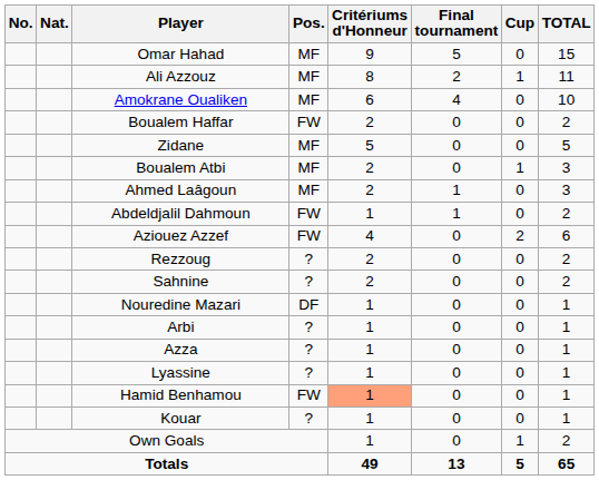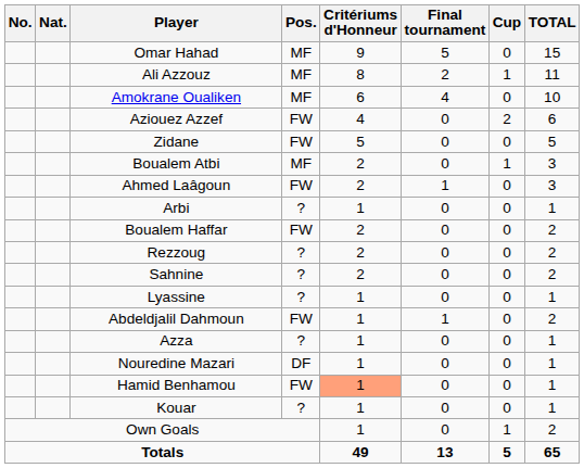 <table class="wikitable sortable alternance"  style="font-size:85%; text-align:center; line-height:14px; width:60%;">
 <tr>
 <th width=10><strong>No.</strong></th>
 <th width=10><strong>Nat.</strong></th>
 <th width=220><strong>Player</strong></th>
 <th width=10><strong>Pos.</strong></th>
 <th width=10>Critériums d'Honneur</th>
 <th width=10>Final tournament</th>
 <th width=10>Cup</th>
 <th width=10>TOTAL</th>
 </tr>
 <tr>
 <td></td>
 <td></td>
 <td>Omar Hahad</td>
 <td>MF</td>
 <td>9</td>
 <td>5</td>
 <td>0</td>
 <td>15</td>
 </tr>
 <tr>
 <td></td>
 <td></td>
 <td>Ali Azzouz</td>
 <td>MF</td>
 <td>8</td>
 <td>2</td>
 <td>1</td>
 <td>11</td>
 </tr>
 <tr>
 <td></td>
 <td></td>
 <td><a href='#'>Amokrane Oualiken</a></td>
 <td>MF</td>
 <td>6</td>
 <td>4</td>
 <td>0</td>
 <td>10</td>
 </tr>
 <tr>
 <td></td>
 <td></td>
-<td>Boualem Haffar</td>
+<td>Aziouez Azzef</td>
 <td>FW</td>
-<td>2</td>
-<td>0</td>
+<td>4</td>
 <td>0</td>
 <td>2</td>
+<td>6</td>
 </tr>
 <tr>
 <td></td>
 <td></td>
 <td>Zidane</td>
-<td>MF</td>
+<td>FW</td>
 <td>5</td>
 <td>0</td>
 <td>0</td>
 <td>5</td>
 </tr>
 <tr>
 <td></td>
 <td></td>
 <td>Boualem Atbi</td>
 <td>MF</td>
 <td>2</td>
 <td>0</td>
 <td>1</td>
 <td>3</td>
 </tr>
 <tr>
 <td></td>
 <td></td>
 <td>Ahmed Laâgoun</td>
-<td>MF</td>
+<td>FW</td>
 <td>2</td>
 <td>1</td>
 <td>0</td>
 <td>3</td>
 </tr>
 <tr>
 <td></td>
 <td></td>
-<td>Abdeldjalil Dahmoun</td>
-<td>FW</td>
-<td>1</td>
+<td>Arbi</td>
+<td>?</td>
 <td>1</td>
 <td>0</td>
-<td>2</td>
+<td>0</td>
+<td>1</td>
 </tr>
 <tr>
 <td></td>
 <td></td>
-<td>Aziouez Azzef</td>
+<td>Boualem Haffar</td>
 <td>FW</td>
-<td>4</td>
+<td>2</td>
+<td>0</td>
 <td>0</td>
 <td>2</td>
-<td>6</td>
 </tr>
 <tr>
 <td></td>
 <td></td>
 <td>Rezzoug</td>
 <td>?</td>
 <td>2</td>
 <td>0</td>
 <td>0</td>
 <td>2</td>
 </tr>
 <tr>
 <td></td>
 <td></td>
 <td>Sahnine</td>
 <td>?</td>
 <td>2</td>
 <td>0</td>
 <td>0</td>
 <td>2</td>
 </tr>
 <tr>
 <td></td>
 <td></td>
-<td>Nouredine Mazari</td>
-<td>DF</td>
+<td>Lyassine</td>
+<td>?</td>
 <td>1</td>
 <td>0</td>
 <td>0</td>
 <td>1</td>
 </tr>
 <tr>
 <td></td>
 <td></td>
-<td>Arbi</td>
-<td>?</td>
+<td>Abdeldjalil Dahmoun</td>
+<td>FW</td>
+<td>1</td>
 <td>1</td>
 <td>0</td>
-<td>0</td>
-<td>1</td>
+<td>2</td>
 </tr>
 <tr>
 <td></td>
 <td></td>
 <td>Azza</td>
 <td>?</td>
 <td>1</td>
 <td>0</td>
 <td>0</td>
 <td>1</td>
 </tr>
 <tr>
 <td></td>
 <td></td>
-<td>Lyassine</td>
-<td>?</td>
+<td>Nouredine Mazari</td>
+<td>DF</td>
 <td>1</td>
 <td>0</td>
 <td>0</td>
 <td>1</td>
 </tr>
 <tr>
 <td></td>
 <td></td>
 <td>Hamid Benhamou</td>
 <td>FW</td>
 <td style="background: lightsalmon;">1</td>
 <td>0</td>
 <td>0</td>
 <td>1</td>
 </tr>
 <tr>
 <td></td>
 <td></td>
 <td>Kouar</td>
 <td>?</td>
 <td>1</td>
 <td>0</td>
 <td>0</td>
 <td>1</td>
 </tr>
 <tr>
 </tr>
 <tr class="sortbottom">
 <td colspan="4">Own Goals</td>
 <td>1</td>
 <td>0</td>
 <td>1</td>
 <td>2</td>
 </tr>
 <tr class="sortbottom">
 <td colspan="4"><strong>Totals</strong></td>
 <td><strong>49</strong></td>
 <td><strong>13</strong></td>
 <td><strong>5</strong></td>
 <td><strong>65</strong></td>
 </tr>
 </table>
